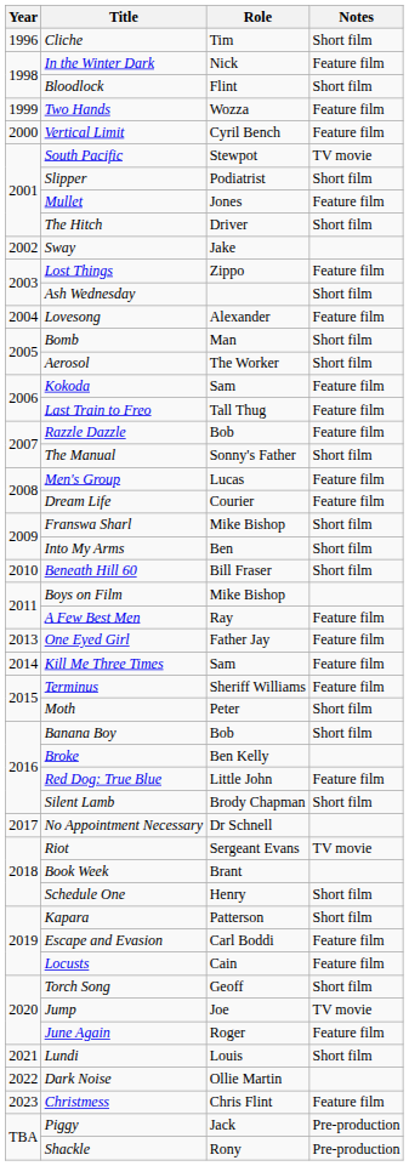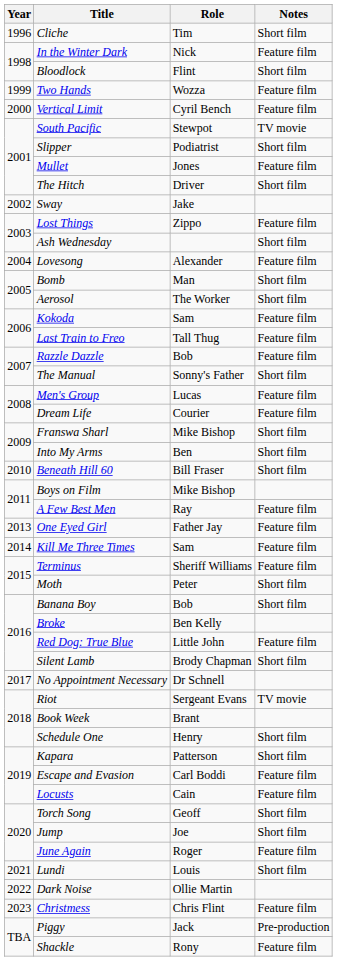 <table class="wikitable">
 <tr>
 <th>Year</th>
 <th>Title</th>
 <th>Role</th>
 <th>Notes</th>
 </tr>
 <tr>
 <td>1996</td>
 <td><em>Cliche</em></td>
 <td>Tim</td>
 <td>Short film</td>
 </tr>
 <tr>
 <td rowspan="2">1998</td>
 <td><em><a href='#'>In the Winter Dark</a></em></td>
 <td>Nick</td>
 <td>Feature film</td>
 </tr>
 <tr>
 <td><em>Bloodlock</em></td>
 <td>Flint</td>
 <td>Short film</td>
 </tr>
 <tr>
 <td>1999</td>
 <td><em><a href='#'>Two Hands</a></em></td>
 <td>Wozza</td>
 <td>Feature film</td>
 </tr>
 <tr>
 <td>2000</td>
 <td><em><a href='#'>Vertical Limit</a></em></td>
 <td>Cyril Bench</td>
 <td>Feature film</td>
 </tr>
 <tr>
 <td rowspan="4">2001</td>
 <td><em><a href='#'>South Pacific</a></em></td>
 <td>Stewpot</td>
 <td>TV movie</td>
 </tr>
 <tr>
 <td><em>Slipper</em></td>
 <td>Podiatrist</td>
 <td>Short film</td>
 </tr>
 <tr>
 <td><em><a href='#'>Mullet</a></em></td>
 <td>Jones</td>
 <td>Feature film</td>
 </tr>
 <tr>
 <td><em>The Hitch</em></td>
 <td>Driver</td>
 <td>Short film</td>
 </tr>
 <tr>
 <td>2002</td>
 <td><em>Sway</em></td>
 <td>Jake</td>
 <td></td>
 </tr>
 <tr>
 <td rowspan="2">2003</td>
 <td><em><a href='#'>Lost Things</a></em></td>
 <td>Zippo</td>
 <td>Feature film</td>
 </tr>
 <tr>
 <td><em>Ash Wednesday</em></td>
 <td></td>
 <td>Short film</td>
 </tr>
 <tr>
 <td>2004</td>
 <td><em>Lovesong</em></td>
 <td>Alexander</td>
 <td>Feature film</td>
 </tr>
 <tr>
 <td rowspan="2">2005</td>
 <td><em>Bomb</em></td>
 <td>Man</td>
 <td>Short film</td>
 </tr>
 <tr>
 <td><em>Aerosol</em></td>
 <td>The Worker</td>
 <td>Short film</td>
 </tr>
 <tr>
 <td rowspan="2">2006</td>
 <td><em><a href='#'>Kokoda</a></em></td>
 <td>Sam</td>
 <td>Feature film</td>
 </tr>
 <tr>
 <td><em><a href='#'>Last Train to Freo</a></em></td>
 <td>Tall Thug</td>
 <td>Feature film</td>
 </tr>
 <tr>
 <td rowspan="2">2007</td>
 <td><em><a href='#'>Razzle Dazzle</a></em></td>
 <td>Bob</td>
 <td>Feature film</td>
 </tr>
 <tr>
 <td><em>The Manual</em></td>
 <td>Sonny's Father</td>
 <td>Short film</td>
 </tr>
 <tr>
 <td rowspan="2">2008</td>
 <td><em><a href='#'>Men's Group</a></em></td>
 <td>Lucas</td>
 <td>Feature film</td>
 </tr>
 <tr>
 <td><em>Dream Life</em></td>
 <td>Courier</td>
 <td>Feature film</td>
 </tr>
 <tr>
 <td rowspan="2">2009</td>
 <td><em>Franswa Sharl</em></td>
 <td>Mike Bishop</td>
 <td>Short film</td>
 </tr>
 <tr>
 <td><em>Into My Arms</em></td>
 <td>Ben</td>
 <td>Short film</td>
 </tr>
 <tr>
 <td>2010</td>
 <td><em><a href='#'>Beneath Hill 60</a></em></td>
 <td>Bill Fraser</td>
 <td>Short film</td>
 </tr>
 <tr>
 <td rowspan="2">2011</td>
 <td><em>Boys on Film</em></td>
 <td>Mike Bishop</td>
 <td></td>
 </tr>
 <tr>
 <td><em><a href='#'>A Few Best Men</a></em></td>
 <td>Ray</td>
 <td>Feature film</td>
 </tr>
 <tr>
 <td>2013</td>
 <td><em><a href='#'>One Eyed Girl</a></em></td>
 <td>Father Jay</td>
 <td>Feature film</td>
 </tr>
 <tr>
 <td>2014</td>
 <td><em><a href='#'>Kill Me Three Times</a></em></td>
 <td>Sam</td>
 <td>Feature film</td>
 </tr>
 <tr>
 <td rowspan="2">2015</td>
 <td><em><a href='#'>Terminus</a></em></td>
 <td>Sheriff Williams</td>
 <td>Feature film</td>
 </tr>
 <tr>
 <td><em>Moth</em></td>
 <td>Peter</td>
 <td>Short film</td>
 </tr>
 <tr>
 <td rowspan="4">2016</td>
 <td><em>Banana Boy</em></td>
 <td>Bob</td>
 <td>Short film</td>
 </tr>
 <tr>
 <td><em><a href='#'>Broke</a></em></td>
 <td>Ben Kelly</td>
 <td></td>
 </tr>
 <tr>
 <td><em><a href='#'>Red Dog: True Blue</a></em></td>
 <td>Little John</td>
 <td>Feature film</td>
 </tr>
 <tr>
 <td><em>Silent Lamb</em></td>
 <td>Brody Chapman</td>
 <td>Short film</td>
 </tr>
 <tr>
 <td>2017</td>
 <td><em>No Appointment Necessary</em></td>
 <td>Dr Schnell</td>
 <td></td>
 </tr>
 <tr>
 <td rowspan="3">2018</td>
 <td><em>Riot</em></td>
 <td>Sergeant Evans</td>
 <td>TV movie</td>
 </tr>
 <tr>
 <td><em>Book Week</em></td>
 <td>Brant</td>
 <td></td>
 </tr>
 <tr>
 <td><em>Schedule One</em></td>
 <td>Henry</td>
 <td>Short film</td>
 </tr>
 <tr>
 <td rowspan="3">2019</td>
 <td><em>Kapara</em></td>
 <td>Patterson</td>
 <td>Short film</td>
 </tr>
 <tr>
 <td><em>Escape and Evasion</em></td>
 <td>Carl Boddi</td>
 <td>Feature film</td>
 </tr>
 <tr>
 <td><em><a href='#'>Locusts</a></em></td>
 <td>Cain</td>
 <td>Feature film</td>
 </tr>
 <tr>
 <td rowspan="3">2020</td>
 <td><em>Torch Song</em></td>
 <td>Geoff</td>
 <td>Short film</td>
 </tr>
 <tr>
 <td><em>Jump</em></td>
 <td>Joe</td>
-<td>TV movie</td>
+<td>Short film</td>
 </tr>
 <tr>
 <td><em><a href='#'>June Again</a></em></td>
 <td>Roger</td>
 <td>Feature film</td>
 </tr>
 <tr>
 <td>2021</td>
 <td><em>Lundi</em></td>
 <td>Louis</td>
 <td>Short film</td>
 </tr>
 <tr>
 <td>2022</td>
 <td><em>Dark Noise</em></td>
 <td>Ollie Martin</td>
 <td></td>
 </tr>
 <tr>
 <td>2023</td>
 <td><em><a href='#'>Christmess</a></em></td>
 <td>Chris Flint</td>
 <td>Feature film</td>
 </tr>
 <tr>
 <td rowspan="2">TBA</td>
 <td><em>Piggy</em></td>
 <td>Jack</td>
 <td>Pre-production</td>
 </tr>
 <tr>
 <td><em>Shackle</em></td>
 <td>Rony</td>
-<td>Pre-production</td>
+<td>Feature film</td>
 </tr>
 </table>
